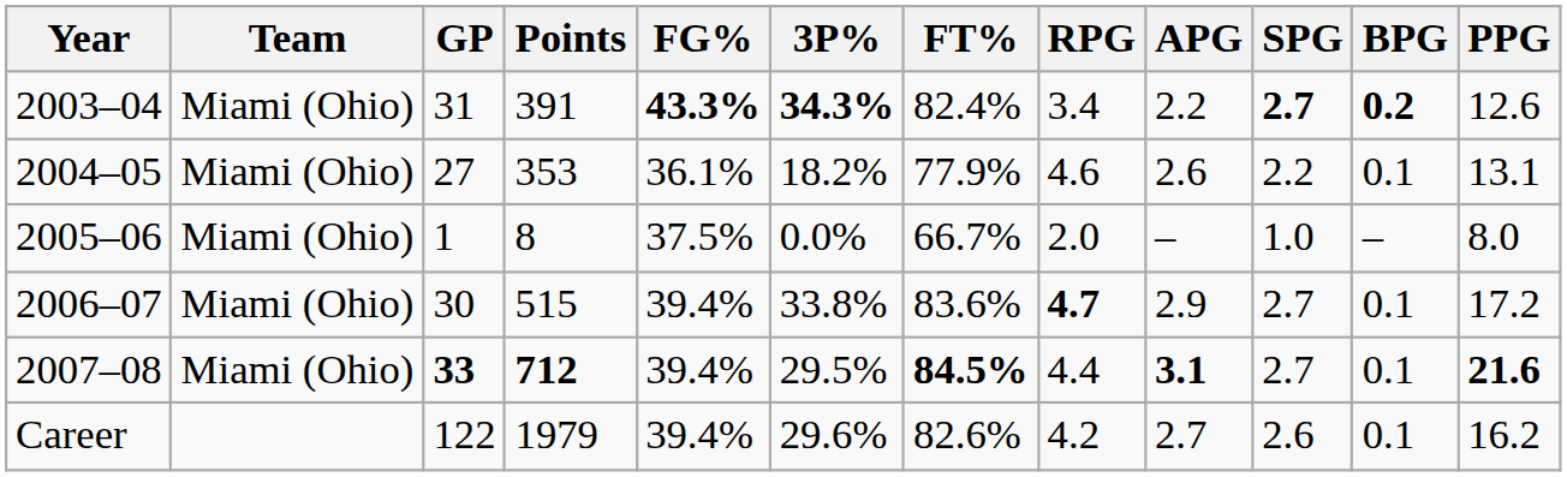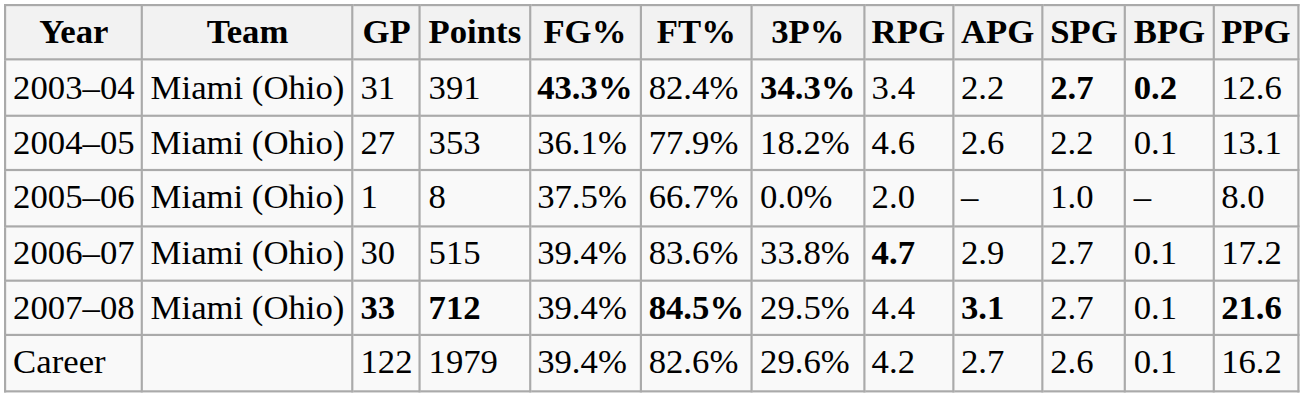 <table class="wikitable">
 <tr>
 <th>Year</th>
 <th>Team</th>
 <th>GP</th>
 <th>Points</th>
 <th>FG%</th>
+<th>FT%</th>
 <th>3P%</th>
-<th>FT%</th>
 <th>RPG</th>
 <th>APG</th>
 <th>SPG</th>
 <th>BPG</th>
 <th>PPG</th>
 </tr>
 <tr>
 <td>2003–04</td>
 <td>Miami (Ohio)</td>
 <td>31</td>
 <td>391</td>
 <td><strong>43.3%</strong></td>
+<td>82.4%</td>
 <td><strong>34.3%</strong></td>
-<td>82.4%</td>
 <td>3.4</td>
 <td>2.2</td>
 <td><strong>2.7</strong></td>
 <td><strong>0.2</strong></td>
 <td>12.6</td>
 </tr>
 <tr>
 <td>2004–05</td>
 <td>Miami (Ohio)</td>
 <td>27</td>
 <td>353</td>
 <td>36.1%</td>
+<td>77.9%</td>
 <td>18.2%</td>
-<td>77.9%</td>
 <td>4.6</td>
 <td>2.6</td>
 <td>2.2</td>
 <td>0.1</td>
 <td>13.1</td>
 </tr>
 <tr>
 <td>2005–06</td>
 <td>Miami (Ohio)</td>
 <td>1</td>
 <td>8</td>
 <td>37.5%</td>
+<td>66.7%</td>
 <td>0.0%</td>
-<td>66.7%</td>
 <td>2.0</td>
 <td>–</td>
 <td>1.0</td>
 <td>–</td>
 <td>8.0</td>
 </tr>
 <tr>
 <td>2006–07</td>
 <td>Miami (Ohio)</td>
 <td>30</td>
 <td>515</td>
 <td>39.4%</td>
+<td>83.6%</td>
 <td>33.8%</td>
-<td>83.6%</td>
 <td><strong>4.7</strong></td>
 <td>2.9</td>
 <td>2.7</td>
 <td>0.1</td>
 <td>17.2</td>
 </tr>
 <tr>
 <td>2007–08</td>
 <td>Miami (Ohio)</td>
 <td><strong>33</strong></td>
 <td><strong>712</strong></td>
 <td>39.4%</td>
+<td><strong>84.5%</strong></td>
 <td>29.5%</td>
-<td><strong>84.5%</strong></td>
 <td>4.4</td>
 <td><strong>3.1</strong></td>
 <td>2.7</td>
 <td>0.1</td>
 <td><strong>21.6</strong></td>
 </tr>
 <tr>
 <td>Career</td>
 <td></td>
 <td>122</td>
 <td>1979</td>
 <td>39.4%</td>
+<td>82.6%</td>
 <td>29.6%</td>
-<td>82.6%</td>
 <td>4.2</td>
 <td>2.7</td>
 <td>2.6</td>
 <td>0.1</td>
 <td>16.2</td>
 </tr>
 </table>
